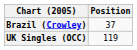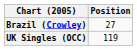 <table class="wikitable plainrowheaders" style="text-align:center">
 <tr>
 <th>Chart (2005)</th>
 <th>Position</th>
 </tr>
 <tr>
 <th scope="row">Brazil (<a href='#'>Crowley</a>)</th>
-<td>37</td>
+<td>27</td>
 </tr>
 <tr>
 <th scope="row">UK Singles (OCC)</th>
 <td>119</td>
 </tr>
 </table>
